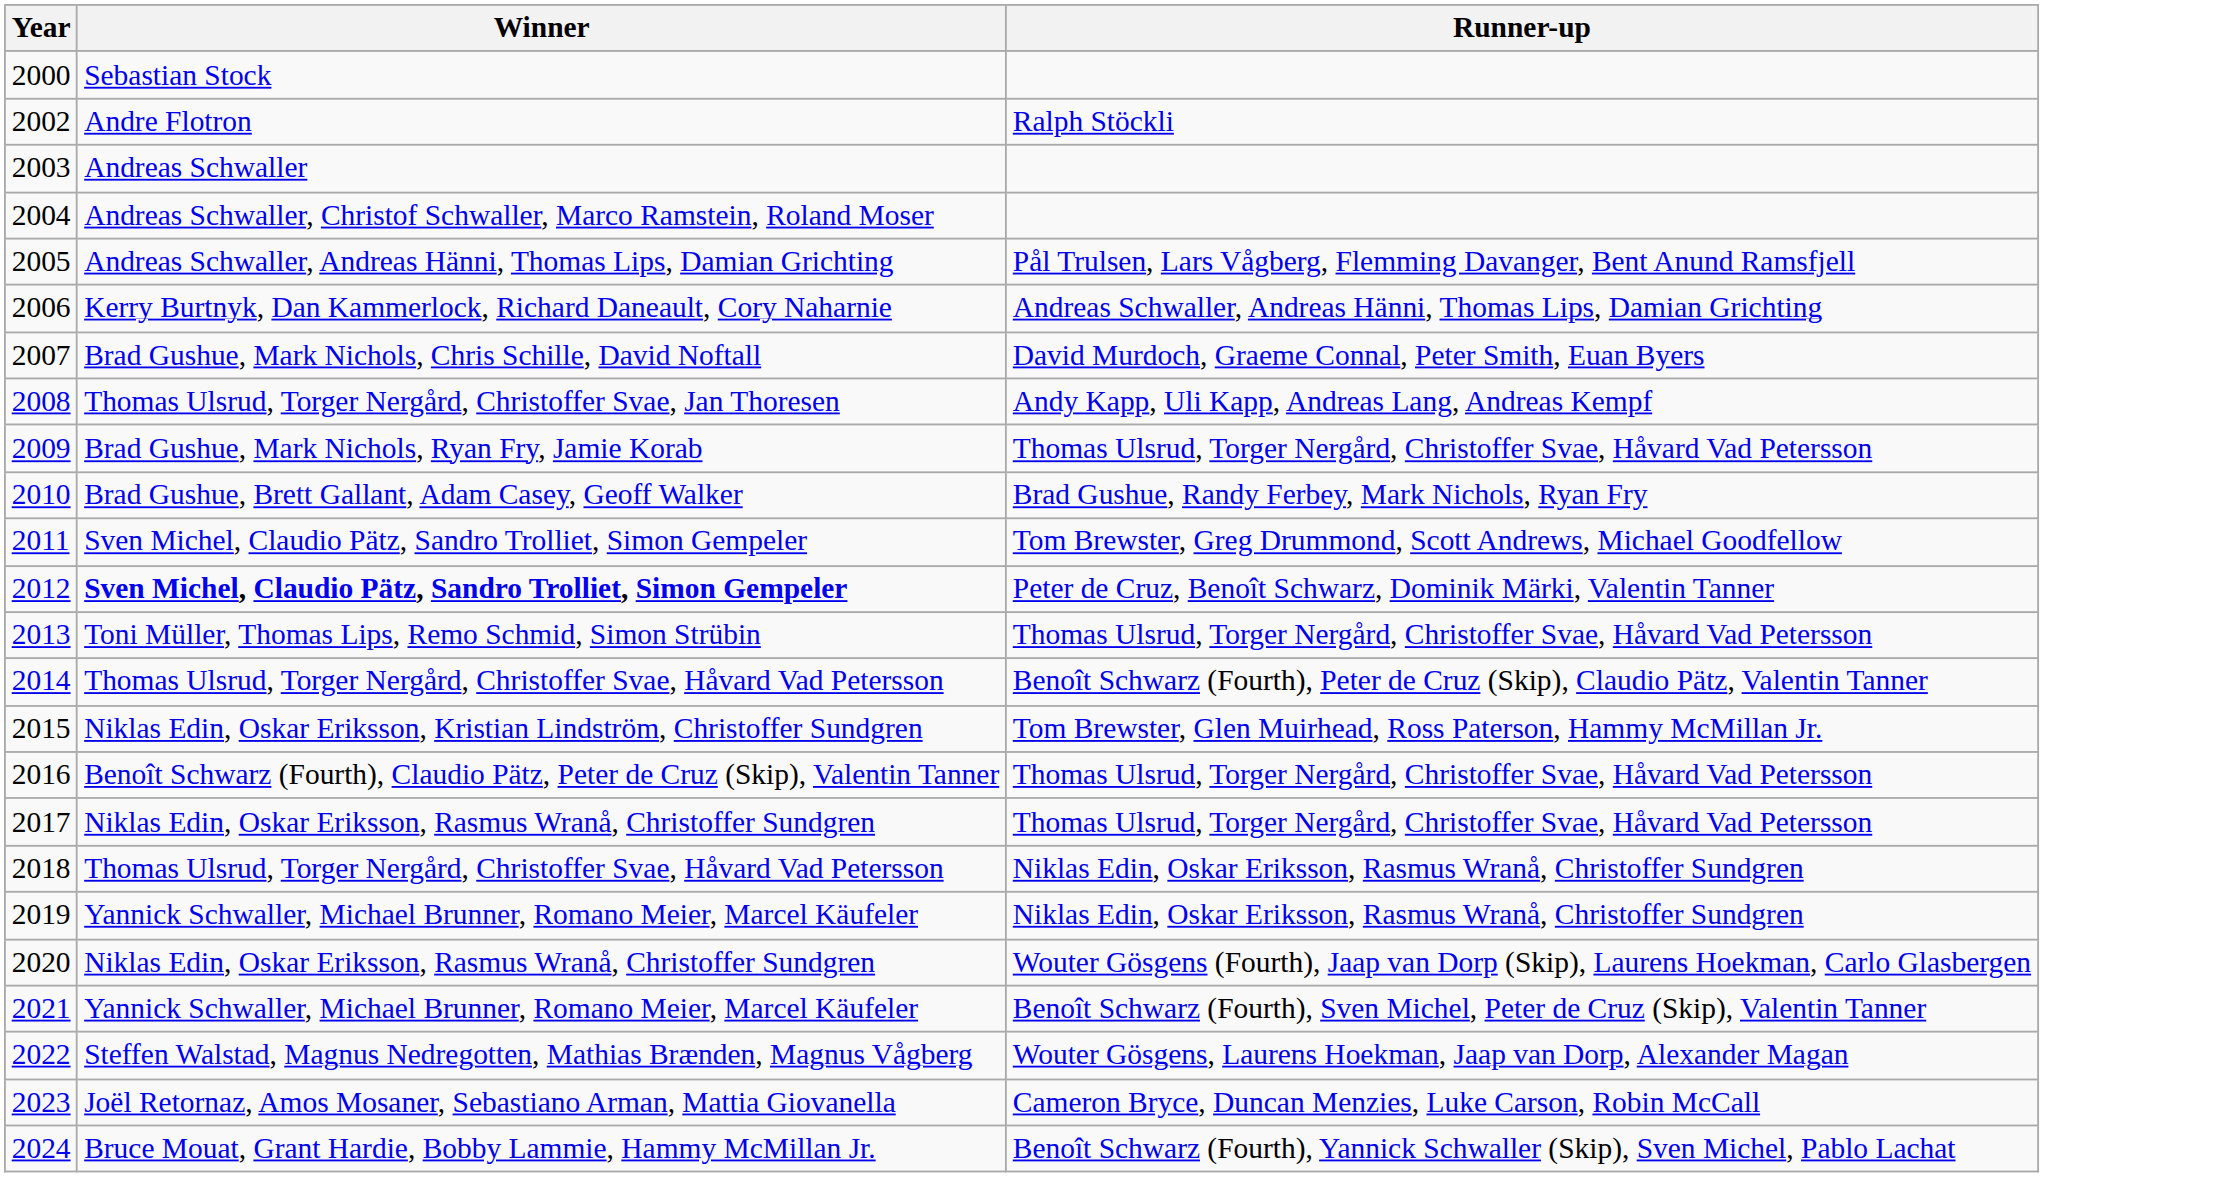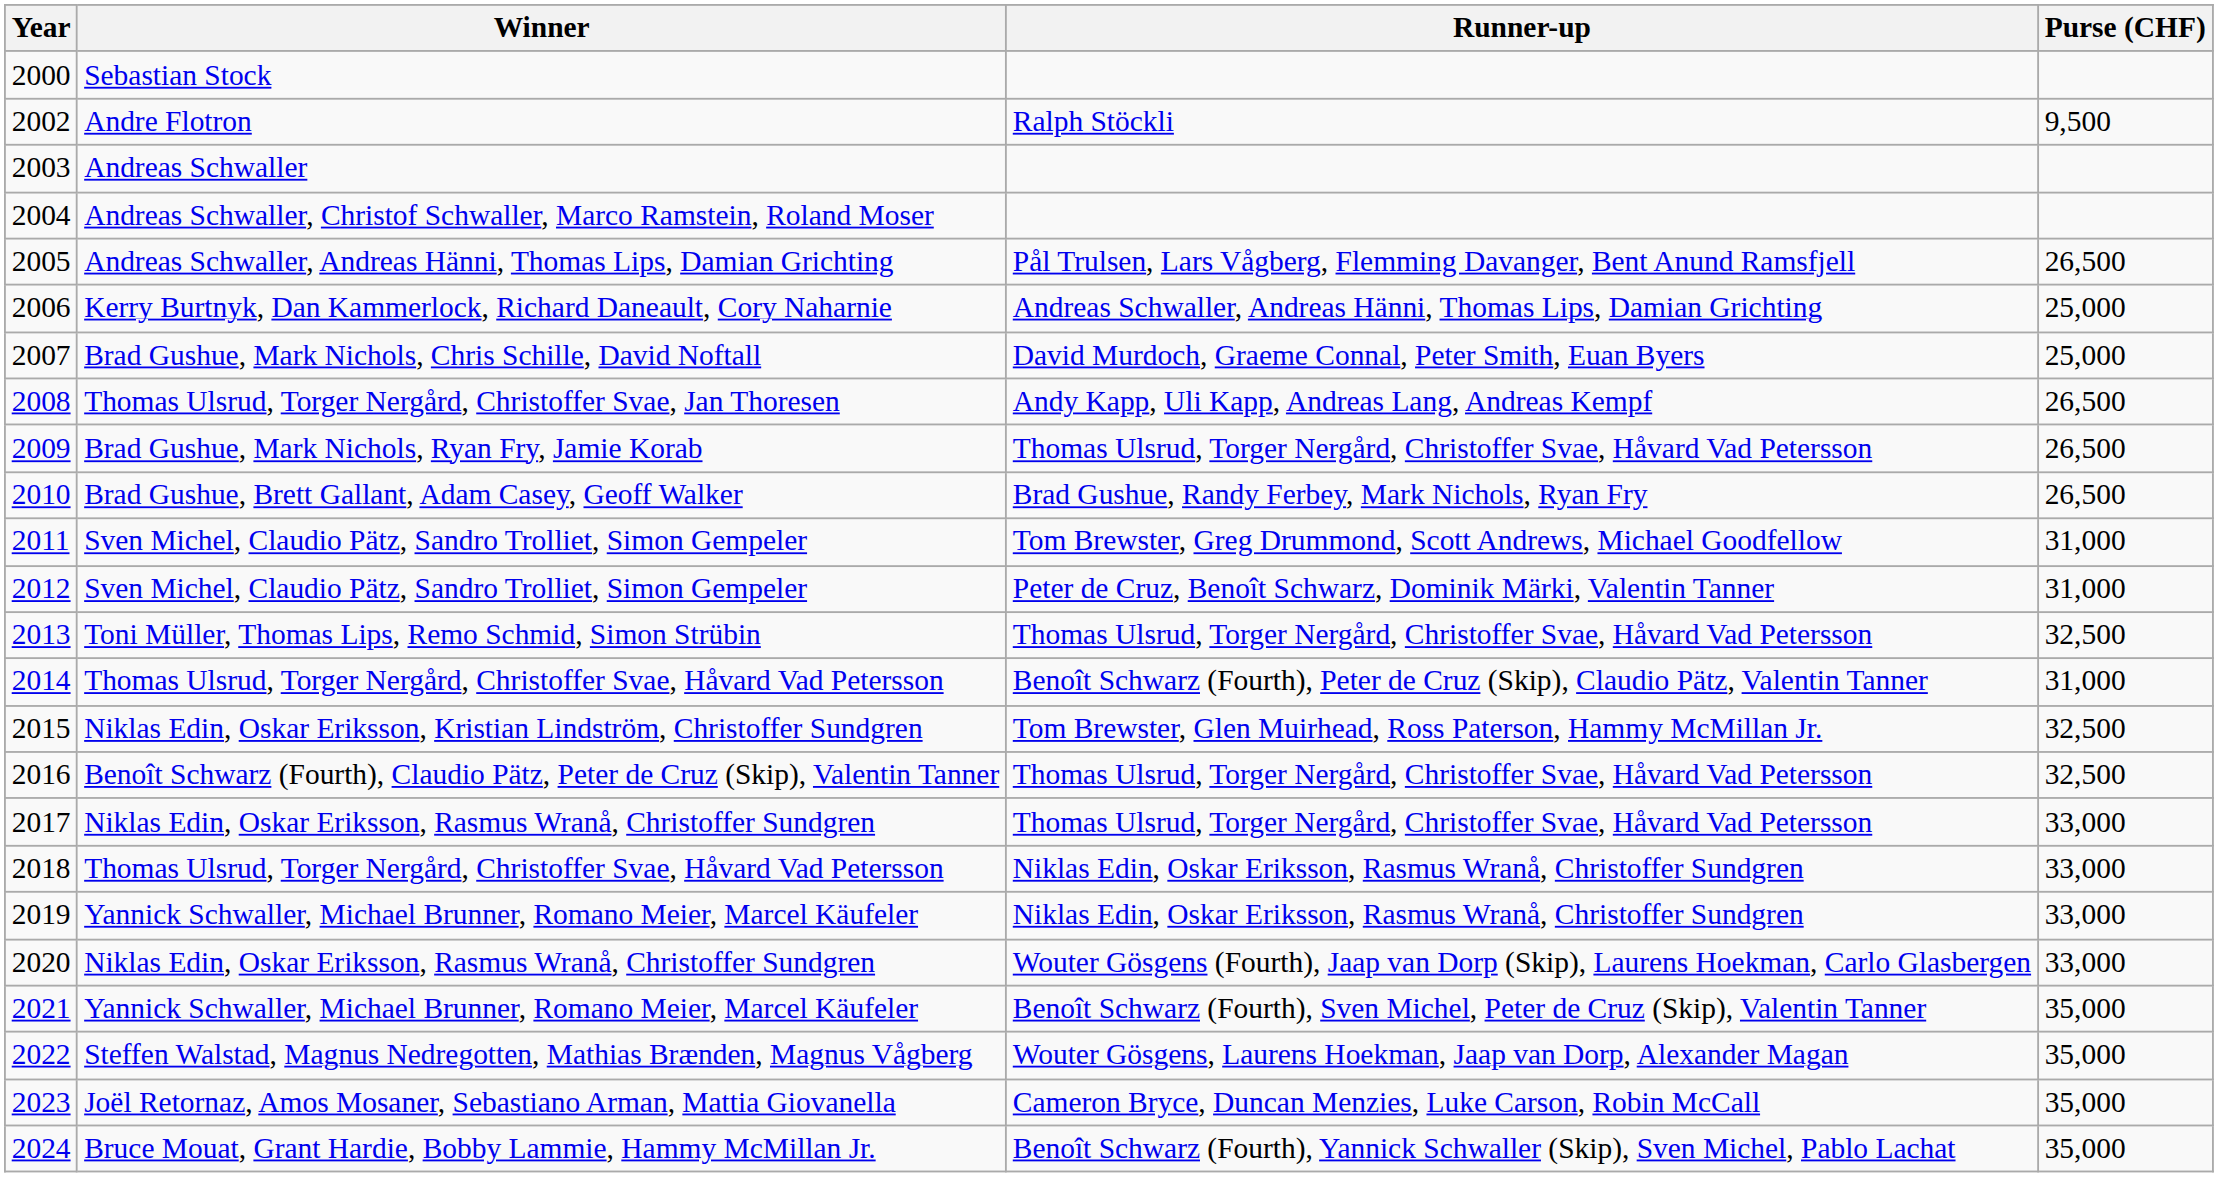 <table class="wikitable">
 <tr>
 <th scope="col">Year</th>
 <th scope="col">Winner</th>
 <th scope="col">Runner-up</th>
+<th scope="col">Purse (CHF)</th>
 </tr>
 <tr>
 <td>2000</td>
 <td> <a href='#'>Sebastian Stock</a></td>
+<td></td>
 <td></td>
 </tr>
 <tr>
 <td>2002</td>
 <td> <a href='#'>Andre Flotron</a></td>
 <td> <a href='#'>Ralph Stöckli</a></td>
+<td>9,500</td>
 </tr>
 <tr>
 <td>2003</td>
 <td> <a href='#'>Andreas Schwaller</a></td>
+<td></td>
 <td></td>
 </tr>
 <tr>
 <td>2004</td>
 <td> <a href='#'>Andreas Schwaller</a>, <a href='#'>Christof Schwaller</a>, <a href='#'>Marco Ramstein</a>, <a href='#'>Roland Moser</a></td>
 <td></td>
+<td></td>
 </tr>
 <tr>
 <td>2005</td>
 <td> <a href='#'>Andreas Schwaller</a>, <a href='#'>Andreas Hänni</a>, <a href='#'>Thomas Lips</a>, <a href='#'>Damian Grichting</a></td>
 <td> <a href='#'>Pål Trulsen</a>, <a href='#'>Lars Vågberg</a>, <a href='#'>Flemming Davanger</a>, <a href='#'>Bent Anund Ramsfjell</a></td>
+<td>26,500</td>
 </tr>
 <tr>
 <td>2006</td>
 <td> <a href='#'>Kerry Burtnyk</a>, <a href='#'>Dan Kammerlock</a>, <a href='#'>Richard Daneault</a>, <a href='#'>Cory Naharnie</a></td>
 <td> <a href='#'>Andreas Schwaller</a>, <a href='#'>Andreas Hänni</a>, <a href='#'>Thomas Lips</a>, <a href='#'>Damian Grichting</a></td>
+<td>25,000</td>
 </tr>
 <tr>
 <td>2007</td>
 <td> <a href='#'>Brad Gushue</a>, <a href='#'>Mark Nichols</a>, <a href='#'>Chris Schille</a>, <a href='#'>David Noftall</a></td>
 <td> <a href='#'>David Murdoch</a>, <a href='#'>Graeme Connal</a>, <a href='#'>Peter Smith</a>, <a href='#'>Euan Byers</a></td>
+<td>25,000</td>
 </tr>
 <tr>
 <td><a href='#'>2008</a></td>
 <td> <a href='#'>Thomas Ulsrud</a>, <a href='#'>Torger Nergård</a>, <a href='#'>Christoffer Svae</a>, <a href='#'>Jan Thoresen</a></td>
 <td> <a href='#'>Andy Kapp</a>, <a href='#'>Uli Kapp</a>, <a href='#'>Andreas Lang</a>, <a href='#'>Andreas Kempf</a></td>
+<td>26,500</td>
 </tr>
 <tr>
 <td><a href='#'>2009</a></td>
 <td> <a href='#'>Brad Gushue</a>, <a href='#'>Mark Nichols</a>, <a href='#'>Ryan Fry</a>, <a href='#'>Jamie Korab</a></td>
 <td> <a href='#'>Thomas Ulsrud</a>, <a href='#'>Torger Nergård</a>, <a href='#'>Christoffer Svae</a>, <a href='#'>Håvard Vad Petersson</a></td>
+<td>26,500</td>
 </tr>
 <tr>
 <td><a href='#'>2010</a></td>
 <td> <a href='#'>Brad Gushue</a>, <a href='#'>Brett Gallant</a>, <a href='#'>Adam Casey</a>, <a href='#'>Geoff Walker</a></td>
 <td> <a href='#'>Brad Gushue</a>, <a href='#'>Randy Ferbey</a>, <a href='#'>Mark Nichols</a>, <a href='#'>Ryan Fry</a></td>
+<td>26,500</td>
 </tr>
 <tr>
 <td><a href='#'>2011</a></td>
 <td> <a href='#'>Sven Michel</a>, <a href='#'>Claudio Pätz</a>, <a href='#'>Sandro Trolliet</a>, <a href='#'>Simon Gempeler</a></td>
 <td> <a href='#'>Tom Brewster</a>, <a href='#'>Greg Drummond</a>, <a href='#'>Scott Andrews</a>, <a href='#'>Michael Goodfellow</a></td>
+<td>31,000</td>
 </tr>
 <tr>
 <td><a href='#'>2012</a></td>
-<td><strong> <a href='#'>Sven Michel</a>, <a href='#'>Claudio Pätz</a>, <a href='#'>Sandro Trolliet</a>, <a href='#'>Simon Gempeler</a></strong></td>
+<td> <a href='#'>Sven Michel</a>, <a href='#'>Claudio Pätz</a>, <a href='#'>Sandro Trolliet</a>, <a href='#'>Simon Gempeler</a></td>
 <td> <a href='#'>Peter de Cruz</a>, <a href='#'>Benoît Schwarz</a>, <a href='#'>Dominik Märki</a>, <a href='#'>Valentin Tanner</a></td>
+<td>31,000</td>
 </tr>
 <tr>
 <td><a href='#'>2013</a></td>
 <td> <a href='#'>Toni Müller</a>, <a href='#'>Thomas Lips</a>, <a href='#'>Remo Schmid</a>, <a href='#'>Simon Strübin</a></td>
 <td> <a href='#'>Thomas Ulsrud</a>, <a href='#'>Torger Nergård</a>, <a href='#'>Christoffer Svae</a>, <a href='#'>Håvard Vad Petersson</a></td>
+<td>32,500</td>
 </tr>
 <tr>
 <td><a href='#'>2014</a></td>
 <td> <a href='#'>Thomas Ulsrud</a>, <a href='#'>Torger Nergård</a>, <a href='#'>Christoffer Svae</a>, <a href='#'>Håvard Vad Petersson</a></td>
 <td> <a href='#'>Benoît Schwarz</a> (Fourth), <a href='#'>Peter de Cruz</a> (Skip), <a href='#'>Claudio Pätz</a>, <a href='#'>Valentin Tanner</a></td>
+<td>31,000</td>
 </tr>
 <tr>
 <td>2015</td>
 <td> <a href='#'>Niklas Edin</a>, <a href='#'>Oskar Eriksson</a>, <a href='#'>Kristian Lindström</a>, <a href='#'>Christoffer Sundgren</a></td>
 <td> <a href='#'>Tom Brewster</a>, <a href='#'>Glen Muirhead</a>, <a href='#'>Ross Paterson</a>, <a href='#'>Hammy McMillan Jr.</a></td>
+<td>32,500</td>
 </tr>
 <tr>
 <td>2016</td>
 <td> <a href='#'>Benoît Schwarz</a> (Fourth), <a href='#'>Claudio Pätz</a>, <a href='#'>Peter de Cruz</a> (Skip), <a href='#'>Valentin Tanner</a></td>
 <td> <a href='#'>Thomas Ulsrud</a>, <a href='#'>Torger Nergård</a>, <a href='#'>Christoffer Svae</a>, <a href='#'>Håvard Vad Petersson</a></td>
+<td>32,500</td>
 </tr>
 <tr>
 <td>2017</td>
 <td> <a href='#'>Niklas Edin</a>, <a href='#'>Oskar Eriksson</a>, <a href='#'>Rasmus Wranå</a>, <a href='#'>Christoffer Sundgren</a></td>
 <td> <a href='#'>Thomas Ulsrud</a>, <a href='#'>Torger Nergård</a>, <a href='#'>Christoffer Svae</a>, <a href='#'>Håvard Vad Petersson</a></td>
+<td>33,000</td>
 </tr>
 <tr>
 <td>2018</td>
 <td> <a href='#'>Thomas Ulsrud</a>, <a href='#'>Torger Nergård</a>, <a href='#'>Christoffer Svae</a>, <a href='#'>Håvard Vad Petersson</a></td>
 <td> <a href='#'>Niklas Edin</a>, <a href='#'>Oskar Eriksson</a>, <a href='#'>Rasmus Wranå</a>, <a href='#'>Christoffer Sundgren</a></td>
+<td>33,000</td>
 </tr>
 <tr>
 <td>2019</td>
 <td> <a href='#'>Yannick Schwaller</a>, <a href='#'>Michael Brunner</a>, <a href='#'>Romano Meier</a>, <a href='#'>Marcel Käufeler</a></td>
 <td> <a href='#'>Niklas Edin</a>, <a href='#'>Oskar Eriksson</a>, <a href='#'>Rasmus Wranå</a>, <a href='#'>Christoffer Sundgren</a></td>
+<td>33,000</td>
 </tr>
 <tr>
 <td>2020</td>
 <td> <a href='#'>Niklas Edin</a>, <a href='#'>Oskar Eriksson</a>, <a href='#'>Rasmus Wranå</a>, <a href='#'>Christoffer Sundgren</a></td>
 <td> <a href='#'>Wouter Gösgens</a> (Fourth), <a href='#'>Jaap van Dorp</a> (Skip), <a href='#'>Laurens Hoekman</a>, <a href='#'>Carlo Glasbergen</a></td>
+<td>33,000</td>
 </tr>
 <tr>
 <td><a href='#'>2021</a></td>
 <td> <a href='#'>Yannick Schwaller</a>, <a href='#'>Michael Brunner</a>, <a href='#'>Romano Meier</a>, <a href='#'>Marcel Käufeler</a></td>
 <td> <a href='#'>Benoît Schwarz</a> (Fourth), <a href='#'>Sven Michel</a>, <a href='#'>Peter de Cruz</a> (Skip), <a href='#'>Valentin Tanner</a></td>
+<td>35,000</td>
 </tr>
 <tr>
 <td><a href='#'>2022</a></td>
 <td> <a href='#'>Steffen Walstad</a>, <a href='#'>Magnus Nedregotten</a>, <a href='#'>Mathias Brænden</a>, <a href='#'>Magnus Vågberg</a></td>
 <td> <a href='#'>Wouter Gösgens</a>, <a href='#'>Laurens Hoekman</a>, <a href='#'>Jaap van Dorp</a>, <a href='#'>Alexander Magan</a></td>
+<td>35,000</td>
 </tr>
 <tr>
 <td><a href='#'>2023</a></td>
 <td> <a href='#'>Joël Retornaz</a>, <a href='#'>Amos Mosaner</a>, <a href='#'>Sebastiano Arman</a>, <a href='#'>Mattia Giovanella</a></td>
 <td> <a href='#'>Cameron Bryce</a>, <a href='#'>Duncan Menzies</a>, <a href='#'>Luke Carson</a>, <a href='#'>Robin McCall</a></td>
+<td>35,000</td>
 </tr>
 <tr>
 <td><a href='#'>2024</a></td>
 <td> <a href='#'>Bruce Mouat</a>, <a href='#'>Grant Hardie</a>, <a href='#'>Bobby Lammie</a>, <a href='#'>Hammy McMillan Jr.</a></td>
 <td> <a href='#'>Benoît Schwarz</a> (Fourth), <a href='#'>Yannick Schwaller</a> (Skip), <a href='#'>Sven Michel</a>, <a href='#'>Pablo Lachat</a></td>
+<td>35,000</td>
 </tr>
 </table>
